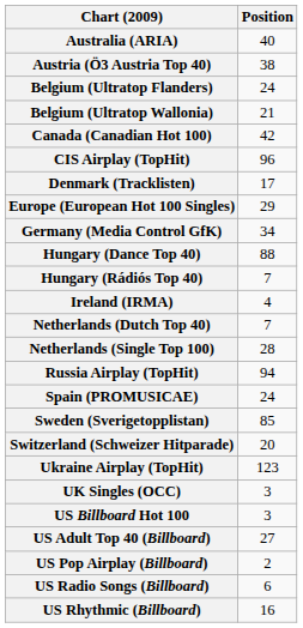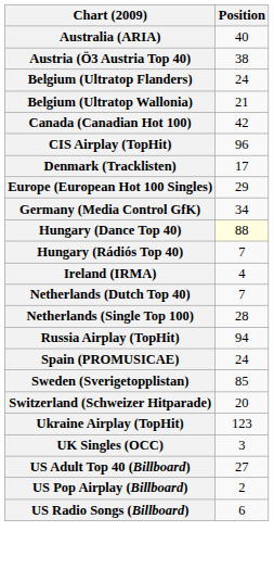 <table class="wikitable sortable plainrowheaders" style="text-align:center">
 <tr>
 <th scope="col">Chart (2009)</th>
 <th scope="col">Position</th>
 </tr>
 <tr>
 <th scope="row">Australia (ARIA)</th>
 <td>40</td>
 </tr>
 <tr>
 <th scope="row">Austria (Ö3 Austria Top 40)</th>
 <td>38</td>
 </tr>
 <tr>
 <th scope="row">Belgium (Ultratop Flanders)</th>
 <td>24</td>
 </tr>
 <tr>
 <th scope="row">Belgium (Ultratop Wallonia)</th>
 <td>21</td>
 </tr>
 <tr>
 <th scope="row">Canada (Canadian Hot 100)</th>
 <td>42</td>
 </tr>
 <tr>
 <th scope="row">CIS Airplay (TopHit)</th>
 <td>96</td>
 </tr>
 <tr>
 <th scope="row">Denmark (Tracklisten)</th>
 <td>17</td>
 </tr>
 <tr>
 <th scope="row">Europe (European Hot 100 Singles)</th>
 <td>29</td>
 </tr>
 <tr>
 <th scope="row">Germany (Media Control GfK)</th>
 <td>34</td>
 </tr>
 <tr>
 <th scope="row">Hungary (Dance Top 40)</th>
-<td>88</td>
+<td style="background: lightyellow;">88</td>
 </tr>
 <tr>
 <th scope="row">Hungary (Rádiós Top 40)</th>
 <td>7</td>
 </tr>
 <tr>
 <th scope="row">Ireland (IRMA)</th>
 <td>4</td>
 </tr>
 <tr>
 <th scope="row">Netherlands (Dutch Top 40)</th>
 <td>7</td>
 </tr>
 <tr>
 <th scope="row">Netherlands (Single Top 100)</th>
 <td>28</td>
 </tr>
 <tr>
 <th scope="row">Russia Airplay (TopHit)</th>
 <td>94</td>
 </tr>
 <tr>
 <th scope="row">Spain (PROMUSICAE)</th>
 <td>24</td>
 </tr>
 <tr>
 <th scope="row">Sweden (Sverigetopplistan)</th>
 <td>85</td>
 </tr>
 <tr>
 <th scope="row">Switzerland (Schweizer Hitparade)</th>
 <td>20</td>
 </tr>
 <tr>
 <th scope="row">Ukraine Airplay (TopHit)</th>
 <td>123</td>
 </tr>
 <tr>
 <th scope="row">UK Singles (OCC)</th>
 <td>3</td>
 </tr>
 <tr>
-<th scope="row">US <em>Billboard</em> Hot 100</th>
-<td>3</td>
-</tr>
-<tr>
 <th scope="row">US Adult Top 40 (<em>Billboard</em>)</th>
 <td>27</td>
 </tr>
 <tr>
 <th scope="row">US Pop Airplay (<em>Billboard</em>)</th>
 <td>2</td>
 </tr>
 <tr>
 <th scope="row">US Radio Songs (<em>Billboard</em>)</th>
 <td>6</td>
 </tr>
-<tr>
-<th scope="row">US Rhythmic (<em>Billboard</em>)</th>
-<td>16</td>
-</tr>
 </table>
